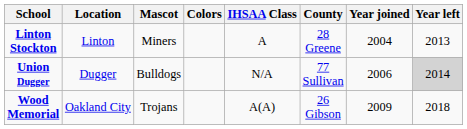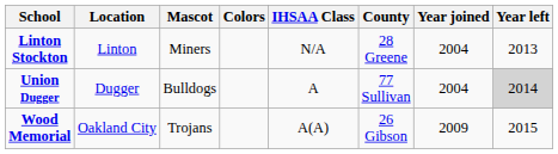 <table class="wikitable" style="text-align:center;">
 <tr>
 <th>School</th>
 <th>Location</th>
 <th>Mascot</th>
 <th>Colors</th>
 <th><a href='#'>IHSAA</a> Class</th>
 <th>County</th>
 <th>Year joined</th>
 <th>Year left</th>
 </tr>
 <tr>
 <td><strong><a href='#'>Linton <br> Stockton</a></strong></td>
 <td><a href='#'>Linton</a></td>
 <td>Miners</td>
 <td>  </td>
-<td>A</td>
+<td>N/A</td>
 <td><a href='#'>28 <br> Greene</a></td>
 <td>2004</td>
 <td>2013</td>
 </tr>
 <tr>
 <td><strong><a href='#'>Union <br> <small>Dugger</small></a></strong></td>
 <td><a href='#'>Dugger</a></td>
 <td>Bulldogs</td>
 <td>  </td>
-<td>N/A</td>
+<td>A</td>
 <td><a href='#'>77 <br> Sullivan</a></td>
-<td>2006</td>
+<td>2004</td>
 <td style="background: lightgrey;">2014</td>
 </tr>
 <tr>
 <td><strong><a href='#'>Wood <br> Memorial</a></strong></td>
 <td><a href='#'>Oakland City</a></td>
 <td>Trojans</td>
 <td>  </td>
 <td>A(A)</td>
 <td><a href='#'>26 <br> Gibson</a></td>
 <td>2009</td>
-<td>2018</td>
+<td>2015</td>
 </tr>
 </table>
